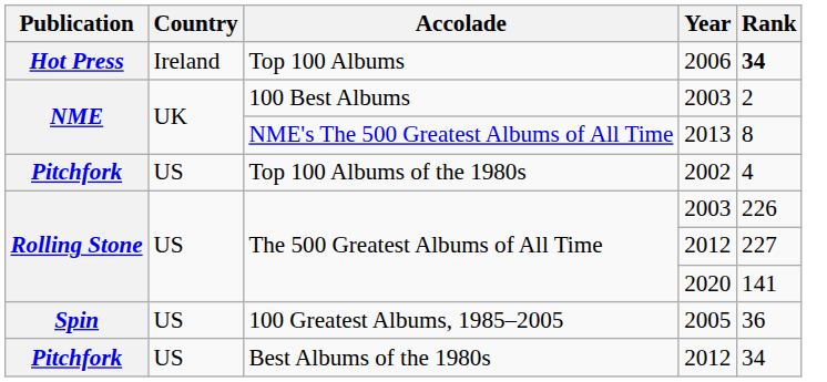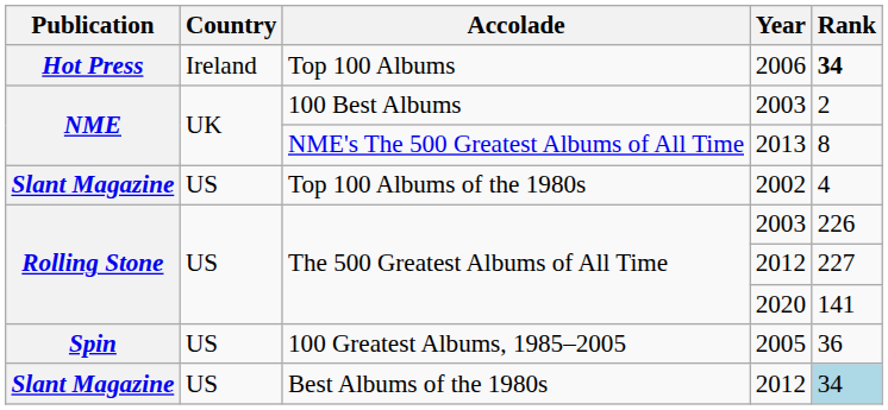 <table class="wikitable plainrowheaders">
 <tr>
 <th scope="col">Publication</th>
 <th scope="col">Country</th>
 <th scope="col">Accolade</th>
 <th scope="col">Year</th>
 <th scope="col">Rank</th>
 </tr>
 <tr>
 <th scope="row"><em><a href='#'>Hot Press</a></em></th>
 <td>Ireland</td>
 <td>Top 100 Albums</td>
 <td>2006</td>
 <td><strong>34</strong></td>
 </tr>
 <tr>
 <th scope="row" rowspan=2><em><a href='#'>NME</a></em></th>
 <td rowspan=2>UK</td>
 <td>100 Best Albums</td>
 <td>2003</td>
 <td>2</td>
 </tr>
 <tr>
 <td><a href='#'>NME's The 500 Greatest Albums of All Time</a></td>
 <td>2013</td>
 <td>8</td>
 </tr>
 <tr>
-<th scope="row"><em><a href='#'>Pitchfork</a></em></th>
+<th scope="row"><em><a href='#'>Slant Magazine</a></em></th>
 <td>US</td>
 <td>Top 100 Albums of the 1980s</td>
 <td>2002</td>
 <td>4</td>
 </tr>
 <tr>
 <th scope="row" rowspan=3><em><a href='#'>Rolling Stone</a></em></th>
 <td rowspan=3>US</td>
 <td rowspan=3>The 500 Greatest Albums of All Time</td>
 <td>2003</td>
 <td>226</td>
 </tr>
 <tr>
 <td>2012</td>
 <td>227</td>
 </tr>
 <tr>
 <td>2020</td>
 <td>141</td>
 </tr>
 <tr>
 <th scope="row"><em><a href='#'>Spin</a></em></th>
 <td>US</td>
 <td>100 Greatest Albums, 1985–2005</td>
 <td>2005</td>
 <td>36</td>
 </tr>
 <tr>
-<th scope="row"><em><a href='#'>Pitchfork</a></em></th>
+<th scope="row"><em><a href='#'>Slant Magazine</a></em></th>
 <td>US</td>
 <td>Best Albums of the 1980s</td>
 <td>2012</td>
-<td>34</td>
+<td style="background: lightblue;">34</td>
 </tr>
 </table>
